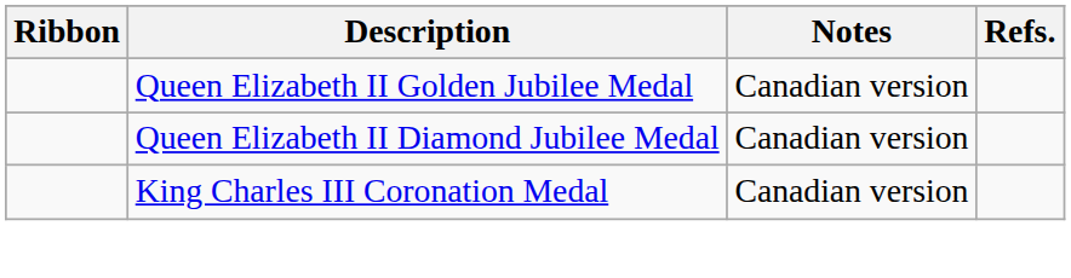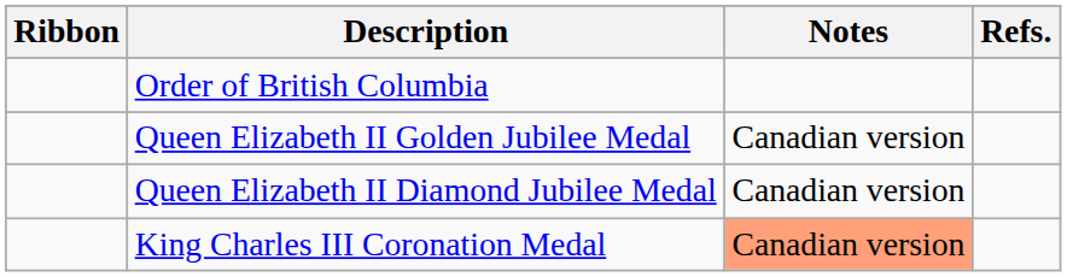 <table class="wikitable">
 <tr style="background:silver;" align="center">
 <th>Ribbon</th>
 <th>Description</th>
 <th>Notes</th>
 <th>Refs.</th>
+</tr>
+<tr>
+<td></td>
+<td><a href='#'>Order of British Columbia</a></td>
+<td></td>
+<td></td>
 </tr>
 <tr>
 <td></td>
 <td><a href='#'>Queen Elizabeth II Golden Jubilee Medal</a></td>
 <td>Canadian version</td>
 <td></td>
 </tr>
 <tr>
 <td></td>
 <td><a href='#'>Queen Elizabeth II Diamond Jubilee Medal</a></td>
 <td>Canadian version</td>
 <td></td>
 </tr>
 <tr>
 <td></td>
 <td><a href='#'>King Charles III Coronation Medal</a></td>
-<td>Canadian version</td>
+<td style="background: lightsalmon;">Canadian version</td>
 <td></td>
 </tr>
 </table>
